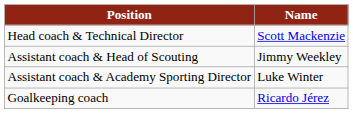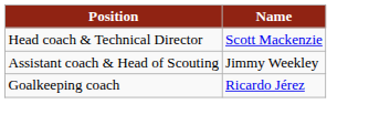 <table class="wikitable">
 <tr>
 <th style="background:#902313; color:white;" scope="col">Position</th>
 <th style="background:#902313; color:white;" scope="col">Name</th>
 </tr>
 <tr>
 <td>Head coach & Technical Director</td>
 <td> <a href='#'>Scott Mackenzie</a></td>
 </tr>
 <tr>
 <td>Assistant coach & Head of Scouting</td>
 <td> Jimmy Weekley</td>
 </tr>
 <tr>
-<td>Assistant coach & Academy Sporting Director</td>
-<td> Luke Winter</td>
-</tr>
-<tr>
 <td>Goalkeeping coach</td>
 <td> <a href='#'>Ricardo Jérez</a></td>
 </tr>
 </table>
